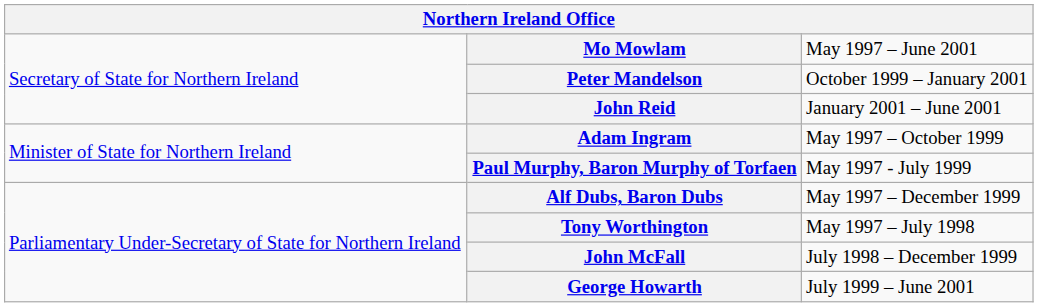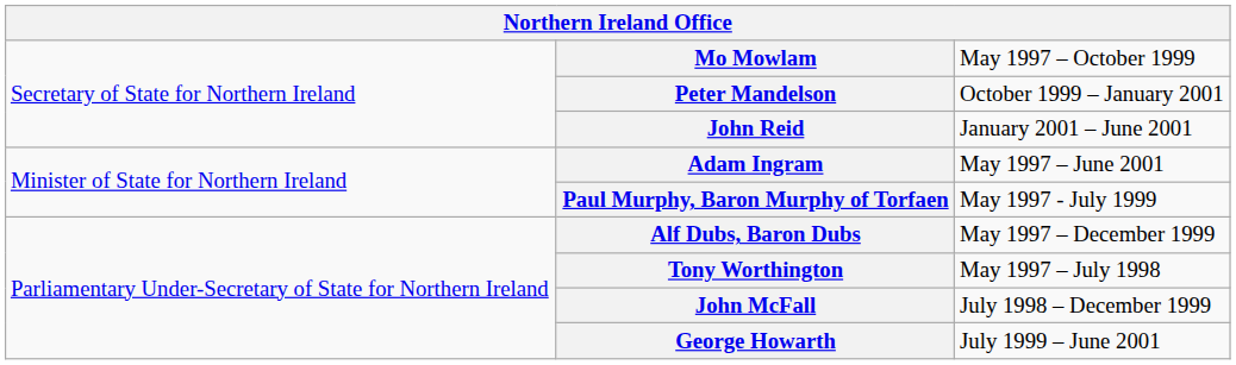 <table class="wikitable plainrowheaders" width=100% style="max-width:55em;">
 <tr>
 <th colspan=4><a href='#'>Northern Ireland Office</a></th>
 </tr>
 <tr>
 <td rowspan="3"><a href='#'>Secretary of State for Northern Ireland</a></td>
 <th scope="row" style="font-weight:bold;"><a href='#'>Mo Mowlam</a></th>
-<td>May 1997 – June 2001</td>
+<td>May 1997 – October 1999</td>
 </tr>
 <tr>
 <th scope="row" style="font-weight:bold;"><a href='#'>Peter Mandelson</a></th>
 <td>October 1999 – January 2001</td>
 </tr>
 <tr>
 <th scope="row" style="font-weight:bold;"><a href='#'>John Reid</a></th>
 <td>January 2001 – June 2001</td>
 </tr>
 <tr>
 <td rowspan="2"><a href='#'>Minister of State for Northern Ireland</a></td>
 <th scope="row"><a href='#'>Adam Ingram</a></th>
-<td>May 1997 – October 1999</td>
+<td>May 1997 – June 2001</td>
 </tr>
 <tr>
 <th scope="row"><a href='#'>Paul Murphy, Baron Murphy of Torfaen</a></th>
 <td>May 1997 - July 1999</td>
 </tr>
 <tr>
 <td rowspan="4"><a href='#'>Parliamentary Under-Secretary of State for Northern Ireland</a></td>
 <th scope="row"><a href='#'>Alf Dubs, Baron Dubs</a></th>
 <td>May 1997 – December 1999</td>
 </tr>
 <tr>
 <th scope="row"><a href='#'>Tony Worthington</a></th>
 <td>May 1997 – July 1998</td>
 </tr>
 <tr>
 <th scope="row"><a href='#'>John McFall</a></th>
 <td>July 1998 – December 1999</td>
 </tr>
 <tr>
 <th scope="row"><a href='#'>George Howarth</a></th>
 <td>July 1999 – June 2001</td>
 </tr>
 </table>
